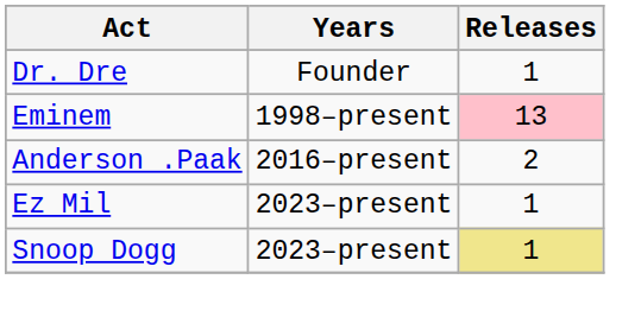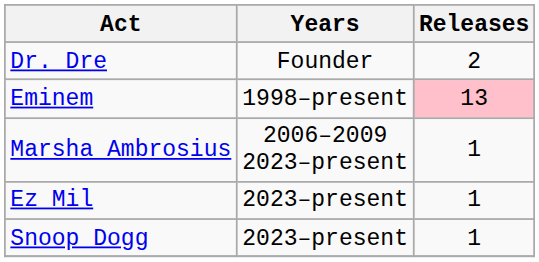 <table class="wikitable">
 <tr>
 <th>Act</th>
 <th>Years</th>
 <th>Releases</th>
 </tr>
 <tr>
 <td><a href='#'>Dr. Dre</a></td>
 <td style="text-align:center;">Founder</td>
-<td style="text-align:center;">1</td>
+<td style="text-align:center;">2</td>
 </tr>
 <tr>
 <td><a href='#'>Eminem</a></td>
 <td style="text-align:center;">1998–present</td>
 <td style="background: pink; text-align:center;">13</td>
 </tr>
 <tr>
-<td><a href='#'>Anderson .Paak</a></td>
-<td style="text-align:center;">2016–present</td>
-<td style="text-align:center;">2</td>
+<td><a href='#'>Marsha Ambrosius</a></td>
+<td style="text-align:center;">2006–2009<br>2023–present</td>
+<td style="text-align:center;">1</td>
 </tr>
 <tr>
 <td><a href='#'>Ez Mil</a></td>
 <td style="text-align:center;">2023–present</td>
 <td style="text-align:center;">1</td>
 </tr>
 <tr>
 <td><a href='#'>Snoop Dogg</a></td>
 <td style="text-align:center;">2023–present</td>
-<td style="background: khaki; text-align:center;">1</td>
+<td style="text-align:center;">1</td>
 </tr>
 <tr>
 </tr>
 </table>
